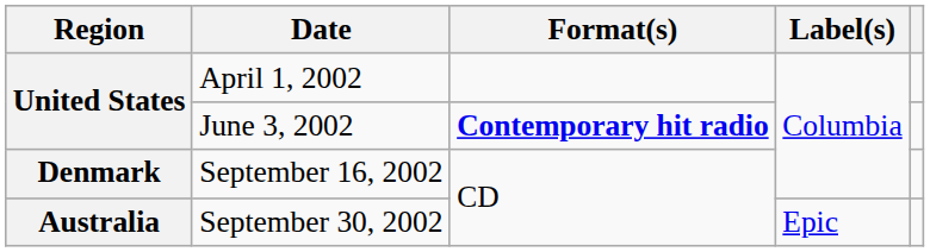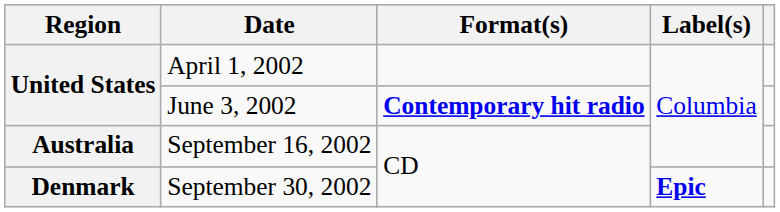 <table class="wikitable plainrowheaders">
 <tr>
 <th scope="col">Region</th>
 <th scope="col">Date</th>
 <th scope="col">Format(s)</th>
 <th scope="col">Label(s)</th>
 <th scope="col"></th>
 </tr>
 <tr>
 <th scope="row" rowspan="2">United States</th>
 <td>April 1, 2002</td>
 <td></td>
 <td rowspan="3"><a href='#'>Columbia</a></td>
 <td></td>
 </tr>
 <tr>
 <td>June 3, 2002</td>
 <td><strong><a href='#'>Contemporary hit radio</a></strong></td>
 <td></td>
 </tr>
 <tr>
-<th scope="row">Denmark</th>
+<th scope="row">Australia</th>
 <td>September 16, 2002</td>
 <td rowspan="2">CD</td>
 <td></td>
 </tr>
 <tr>
-<th scope="row">Australia</th>
+<th scope="row">Denmark</th>
 <td>September 30, 2002</td>
-<td><a href='#'>Epic</a></td>
+<td><strong><a href='#'>Epic</a></strong></td>
 <td></td>
 </tr>
 </table>
